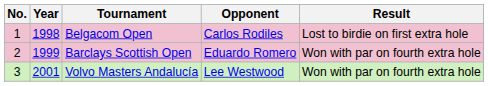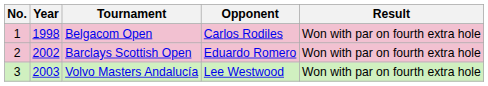 <table class="wikitable" style="font-size:95%;">
 <tr>
 <th>No.</th>
 <th>Year</th>
 <th>Tournament</th>
 <th>Opponent</th>
 <th>Result</th>
 </tr>
 <tr style="background:#F2C1D1;">
 <td align=center>1</td>
 <td><a href='#'>1998</a></td>
 <td><a href='#'>Belgacom Open</a></td>
 <td> <a href='#'>Carlos Rodiles</a></td>
-<td>Lost to birdie on first extra hole</td>
+<td>Won with par on fourth extra hole</td>
 </tr>
 <tr style="background:#F2C1D1;">
 <td align=center>2</td>
-<td><a href='#'>1999</a></td>
+<td><a href='#'>2002</a></td>
 <td><a href='#'>Barclays Scottish Open</a></td>
 <td> <a href='#'>Eduardo Romero</a></td>
 <td>Won with par on fourth extra hole</td>
 </tr>
 <tr style="background:#D0F0C0;">
 <td align=center>3</td>
-<td><a href='#'>2001</a></td>
+<td><a href='#'>2003</a></td>
 <td><a href='#'>Volvo Masters Andalucía</a></td>
 <td> <a href='#'>Lee Westwood</a></td>
 <td>Won with par on fourth extra hole</td>
 </tr>
 </table>
